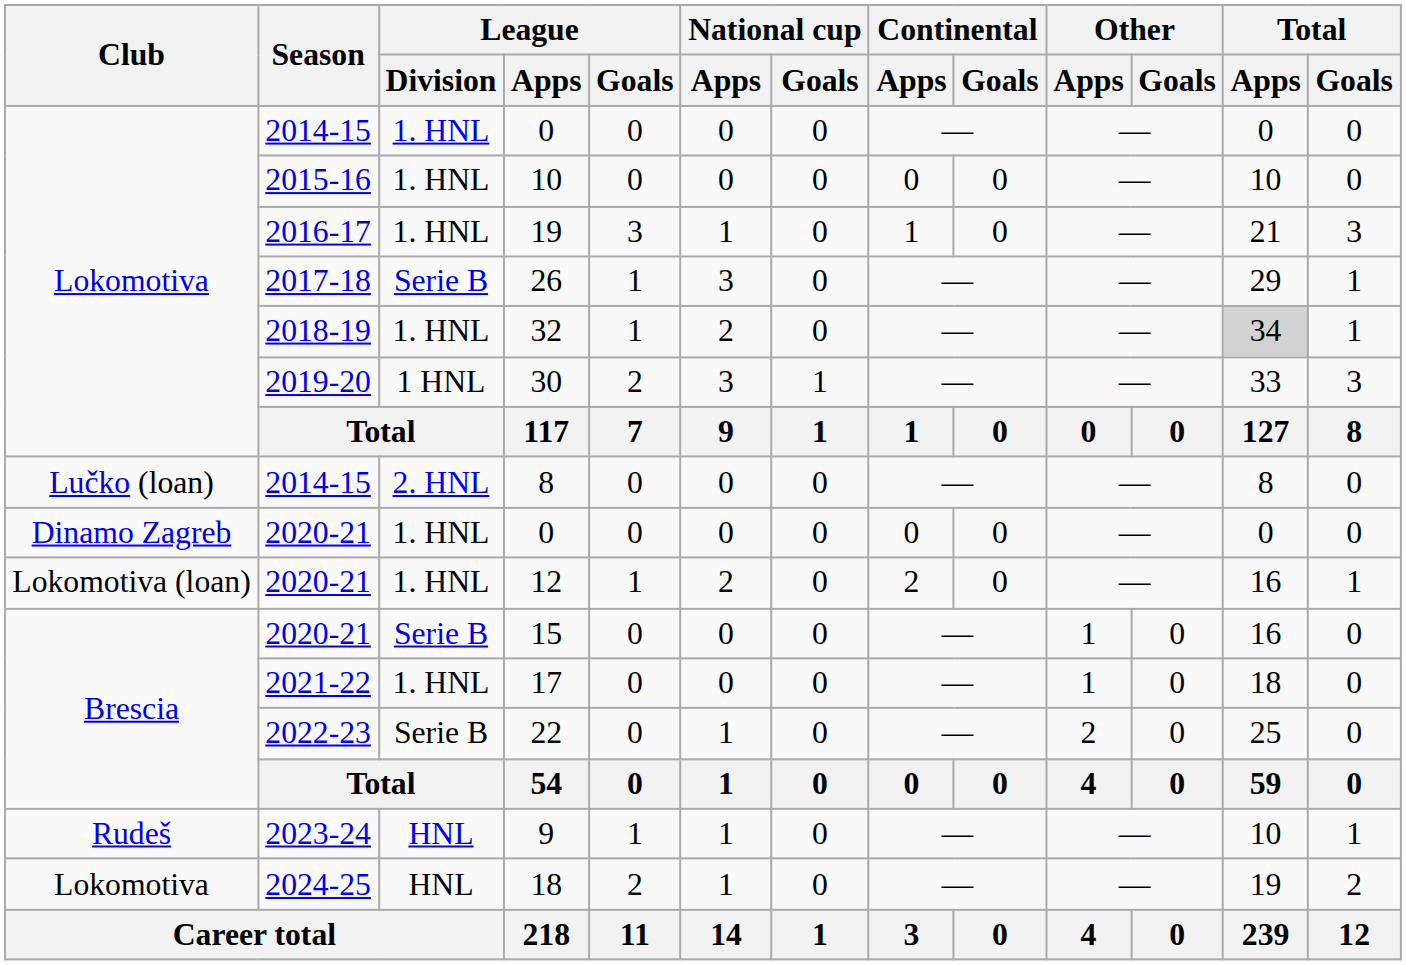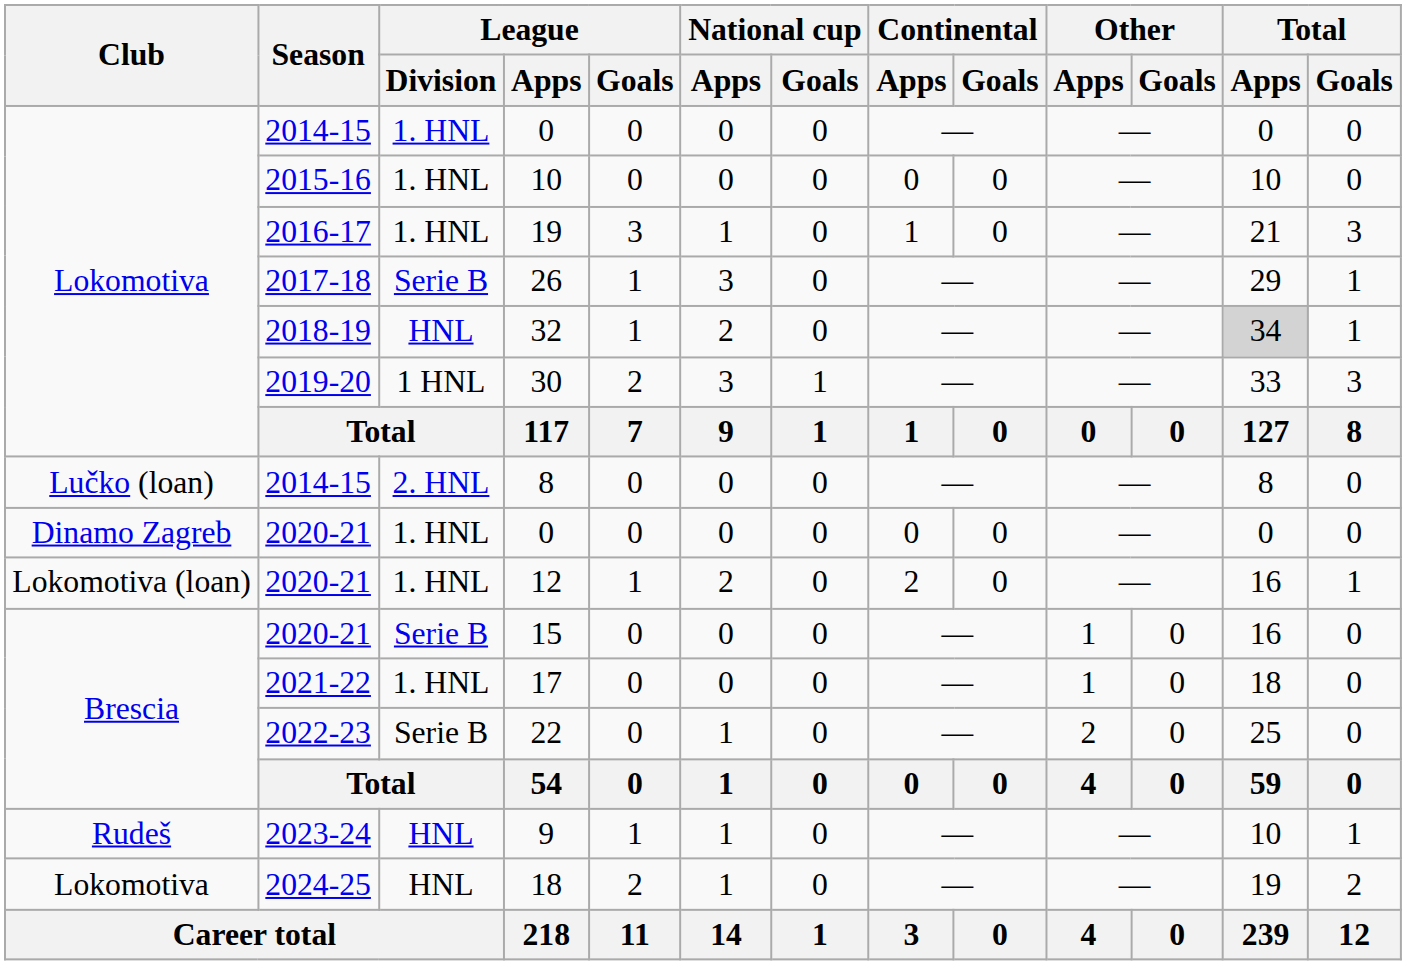 <table class="wikitable" style="text-align:center">
 <tr>
 <th rowspan="2">Club</th>
 <th rowspan="2">Season</th>
 <th colspan="3">League</th>
 <th colspan="2">National cup</th>
 <th colspan="2">Continental</th>
 <th colspan="2">Other</th>
 <th colspan="2">Total</th>
 </tr>
 <tr>
 <th>Division</th>
 <th>Apps</th>
 <th>Goals</th>
 <th>Apps</th>
 <th>Goals</th>
 <th>Apps</th>
 <th>Goals</th>
 <th>Apps</th>
 <th>Goals</th>
 <th>Apps</th>
 <th>Goals</th>
 </tr>
 <tr>
 <td rowspan="7"><a href='#'>Lokomotiva</a></td>
 <td><a href='#'>2014-15</a></td>
 <td><a href='#'>1. HNL</a></td>
 <td>0</td>
 <td>0</td>
 <td>0</td>
 <td>0</td>
 <td colspan="2">—</td>
 <td colspan="2">—</td>
 <td>0</td>
 <td>0</td>
 </tr>
 <tr>
 <td><a href='#'>2015-16</a></td>
 <td>1. HNL</td>
 <td>10</td>
 <td>0</td>
 <td>0</td>
 <td>0</td>
 <td>0</td>
 <td>0</td>
 <td colspan="2">—</td>
 <td>10</td>
 <td>0</td>
 </tr>
 <tr>
 <td><a href='#'>2016-17</a></td>
 <td>1. HNL</td>
 <td>19</td>
 <td>3</td>
 <td>1</td>
 <td>0</td>
 <td>1</td>
 <td>0</td>
 <td colspan="2">—</td>
 <td>21</td>
 <td>3</td>
 </tr>
 <tr>
 <td><a href='#'>2017-18</a></td>
 <td><a href='#'>Serie B</a></td>
 <td>26</td>
 <td>1</td>
 <td>3</td>
 <td>0</td>
 <td colspan="2">—</td>
 <td colspan="2">—</td>
 <td>29</td>
 <td>1</td>
 </tr>
 <tr>
 <td><a href='#'>2018-19</a></td>
-<td>1. HNL</td>
+<td><a href='#'>HNL</a></td>
 <td>32</td>
 <td>1</td>
 <td>2</td>
 <td>0</td>
 <td colspan="2">—</td>
 <td colspan="2">—</td>
 <td style="background: lightgrey;">34</td>
 <td>1</td>
 </tr>
 <tr>
 <td><a href='#'>2019-20</a></td>
 <td>1 HNL</td>
 <td>30</td>
 <td>2</td>
 <td>3</td>
 <td>1</td>
 <td colspan="2">—</td>
 <td colspan="2">—</td>
 <td>33</td>
 <td>3</td>
 </tr>
 <tr>
 <th colspan="2">Total</th>
 <th>117</th>
 <th>7</th>
 <th>9</th>
 <th>1</th>
 <th>1</th>
 <th>0</th>
 <th>0</th>
 <th>0</th>
 <th>127</th>
 <th>8</th>
 </tr>
 <tr>
 <td><a href='#'>Lučko</a> (loan)</td>
 <td><a href='#'>2014-15</a></td>
 <td><a href='#'>2. HNL</a></td>
 <td>8</td>
 <td>0</td>
 <td>0</td>
 <td>0</td>
 <td colspan="2">—</td>
 <td colspan="2">—</td>
 <td>8</td>
 <td>0</td>
 </tr>
 <tr>
 <td><a href='#'>Dinamo Zagreb</a></td>
 <td><a href='#'>2020-21</a></td>
 <td>1. HNL</td>
 <td>0</td>
 <td>0</td>
 <td>0</td>
 <td>0</td>
 <td>0</td>
 <td>0</td>
 <td colspan="2">—</td>
 <td>0</td>
 <td>0</td>
 </tr>
 <tr>
 <td>Lokomotiva (loan)</td>
 <td><a href='#'>2020-21</a></td>
 <td>1. HNL</td>
 <td>12</td>
 <td>1</td>
 <td>2</td>
 <td>0</td>
 <td>2</td>
 <td>0</td>
 <td colspan="2">—</td>
 <td>16</td>
 <td>1</td>
 </tr>
 <tr>
 <td rowspan="4"><a href='#'>Brescia</a></td>
 <td><a href='#'>2020-21</a></td>
 <td><a href='#'>Serie B</a></td>
 <td>15</td>
 <td>0</td>
 <td>0</td>
 <td>0</td>
 <td colspan="2">—</td>
 <td>1</td>
 <td>0</td>
 <td>16</td>
 <td>0</td>
 </tr>
 <tr>
 <td><a href='#'>2021-22</a></td>
 <td>1. HNL</td>
 <td>17</td>
 <td>0</td>
 <td>0</td>
 <td>0</td>
 <td colspan="2">—</td>
 <td>1</td>
 <td>0</td>
 <td>18</td>
 <td>0</td>
 </tr>
 <tr>
 <td><a href='#'>2022-23</a></td>
 <td>Serie B</td>
 <td>22</td>
 <td>0</td>
 <td>1</td>
 <td>0</td>
 <td colspan="2">—</td>
 <td>2</td>
 <td>0</td>
 <td>25</td>
 <td>0</td>
 </tr>
 <tr>
 <th colspan="2">Total</th>
 <th>54</th>
 <th>0</th>
 <th>1</th>
 <th>0</th>
 <th>0</th>
 <th>0</th>
 <th>4</th>
 <th>0</th>
 <th>59</th>
 <th>0</th>
 </tr>
 <tr>
 <td><a href='#'>Rudeš</a></td>
 <td><a href='#'>2023-24</a></td>
 <td><a href='#'>HNL</a></td>
 <td>9</td>
 <td>1</td>
 <td>1</td>
 <td>0</td>
 <td colspan="2">—</td>
 <td colspan="2">—</td>
 <td>10</td>
 <td>1</td>
 </tr>
 <tr>
 <td>Lokomotiva</td>
 <td><a href='#'>2024-25</a></td>
 <td>HNL</td>
 <td>18</td>
 <td>2</td>
 <td>1</td>
 <td>0</td>
 <td colspan="2">—</td>
 <td colspan="2">—</td>
 <td>19</td>
 <td>2</td>
 </tr>
 <tr>
 <th colspan="3">Career total</th>
 <th>218</th>
 <th>11</th>
 <th>14</th>
 <th>1</th>
 <th>3</th>
 <th>0</th>
 <th>4</th>
 <th>0</th>
 <th>239</th>
 <th>12</th>
 </tr>
 </table>
